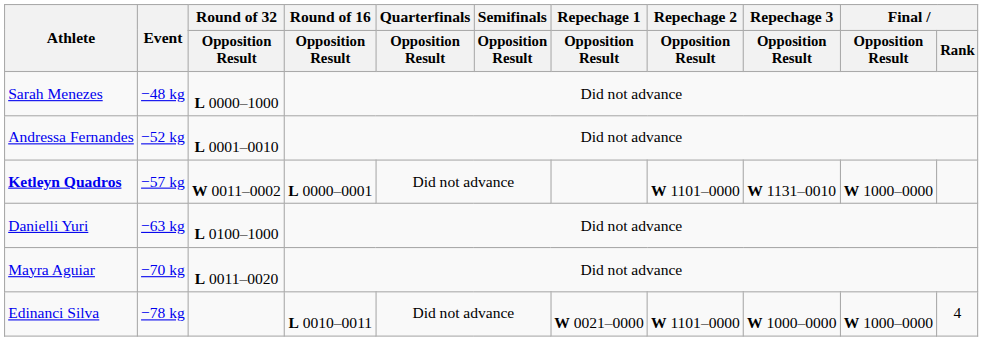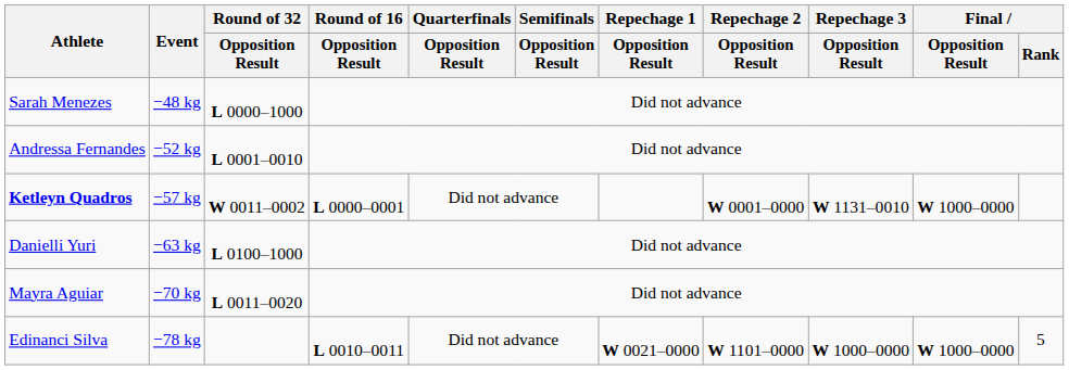 <table class="wikitable" style="font-size:90%">
 <tr>
 <th rowspan="2">Athlete</th>
 <th rowspan="2">Event</th>
 <th>Round of 32</th>
 <th>Round of 16</th>
 <th>Quarterfinals</th>
 <th>Semifinals</th>
 <th>Repechage 1</th>
 <th>Repechage 2</th>
 <th>Repechage 3</th>
 <th colspan=2>Final / </th>
 </tr>
 <tr style="font-size:95%">
 <th>Opposition<br>Result</th>
 <th>Opposition<br>Result</th>
 <th>Opposition<br>Result</th>
 <th>Opposition<br>Result</th>
 <th>Opposition<br>Result</th>
 <th>Opposition<br>Result</th>
 <th>Opposition<br>Result</th>
 <th>Opposition<br>Result</th>
 <th>Rank</th>
 </tr>
 <tr align=center>
 <td align=left><a href='#'>Sarah Menezes</a></td>
 <td align=left><a href='#'>−48 kg</a></td>
 <td><br><strong>L</strong> 0000–1000</td>
 <td colspan=8>Did not advance</td>
 </tr>
 <tr align=center>
 <td align=left><a href='#'>Andressa Fernandes</a></td>
 <td align=left><a href='#'>−52 kg</a></td>
 <td><br><strong>L</strong> 0001–0010</td>
 <td colspan=8>Did not advance</td>
 </tr>
 <tr align=center>
 <td align=left><strong><a href='#'>Ketleyn Quadros</a></strong></td>
 <td align=left><a href='#'>−57 kg</a></td>
 <td><br><strong>W</strong> 0011–0002</td>
 <td><br><strong>L</strong> 0000–0001</td>
 <td colspan=2>Did not advance</td>
 <td></td>
-<td><br><strong>W</strong> 1101–0000</td>
+<td><br><strong>W</strong> 0001–0000</td>
 <td><br><strong>W</strong> 1131–0010</td>
 <td><br><strong>W</strong> 1000–0000</td>
 <td></td>
 </tr>
 <tr align=center>
 <td align=left><a href='#'>Danielli Yuri</a></td>
 <td align=left><a href='#'>−63 kg</a></td>
 <td><br><strong>L</strong> 0100–1000</td>
 <td colspan=8>Did not advance</td>
 </tr>
 <tr align=center>
 <td align=left><a href='#'>Mayra Aguiar</a></td>
 <td align=left><a href='#'>−70 kg</a></td>
 <td> <br><strong>L</strong> 0011–0020</td>
 <td colspan=8>Did not advance</td>
 </tr>
 <tr align=center>
 <td align=left><a href='#'>Edinanci Silva</a></td>
 <td align=left><a href='#'>−78 kg</a></td>
 <td></td>
 <td><br><strong>L</strong> 0010–0011</td>
 <td colspan=2>Did not advance</td>
 <td><br><strong>W</strong> 0021–0000</td>
 <td><br><strong>W</strong> 1101–0000</td>
 <td><br><strong>W</strong> 1000–0000</td>
 <td><br><strong>W</strong> 1000–0000</td>
-<td>4</td>
+<td>5</td>
 </tr>
 </table>
